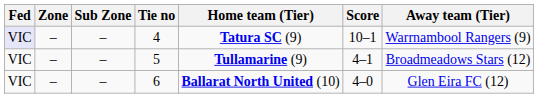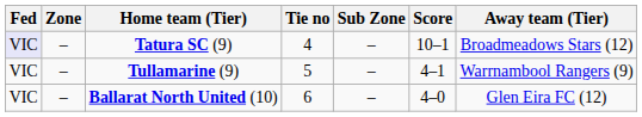 <table class="wikitable" style="text-align:center">
 <tr>
 <th>Fed</th>
 <th>Zone</th>
+<th>Home team (Tier)</th>
+<th>Tie no</th>
 <th>Sub Zone</th>
-<th>Tie no</th>
-<th>Home team (Tier)</th>
 <th>Score</th>
 <th>Away team (Tier)</th>
 </tr>
 <tr>
 <td style="background: lavender;">VIC</td>
 <td>–</td>
+<td><strong><a href='#'>Tatura SC</a></strong> (9)</td>
+<td>4</td>
 <td>–</td>
-<td>4</td>
-<td><strong><a href='#'>Tatura SC</a></strong> (9)</td>
 <td>10–1</td>
+<td><a href='#'>Broadmeadows Stars</a> (12)</td>
+</tr>
+<tr>
+<td>VIC</td>
+<td>–</td>
+<td><strong><a href='#'>Tullamarine</a></strong> (9)</td>
+<td>5</td>
+<td>–</td>
+<td>4–1</td>
 <td><a href='#'>Warrnambool Rangers</a> (9)</td>
 </tr>
 <tr>
 <td>VIC</td>
 <td>–</td>
+<td><strong><a href='#'>Ballarat North United</a></strong> (10)</td>
+<td>6</td>
 <td>–</td>
-<td>5</td>
-<td><strong><a href='#'>Tullamarine</a></strong> (9)</td>
-<td>4–1</td>
-<td><a href='#'>Broadmeadows Stars</a> (12)</td>
-</tr>
-<tr>
-<td>VIC</td>
-<td>–</td>
-<td>–</td>
-<td>6</td>
-<td><strong><a href='#'>Ballarat North United</a></strong> (10)</td>
 <td>4–0</td>
 <td><a href='#'>Glen Eira FC</a> (12)</td>
 </tr>
 </table>
